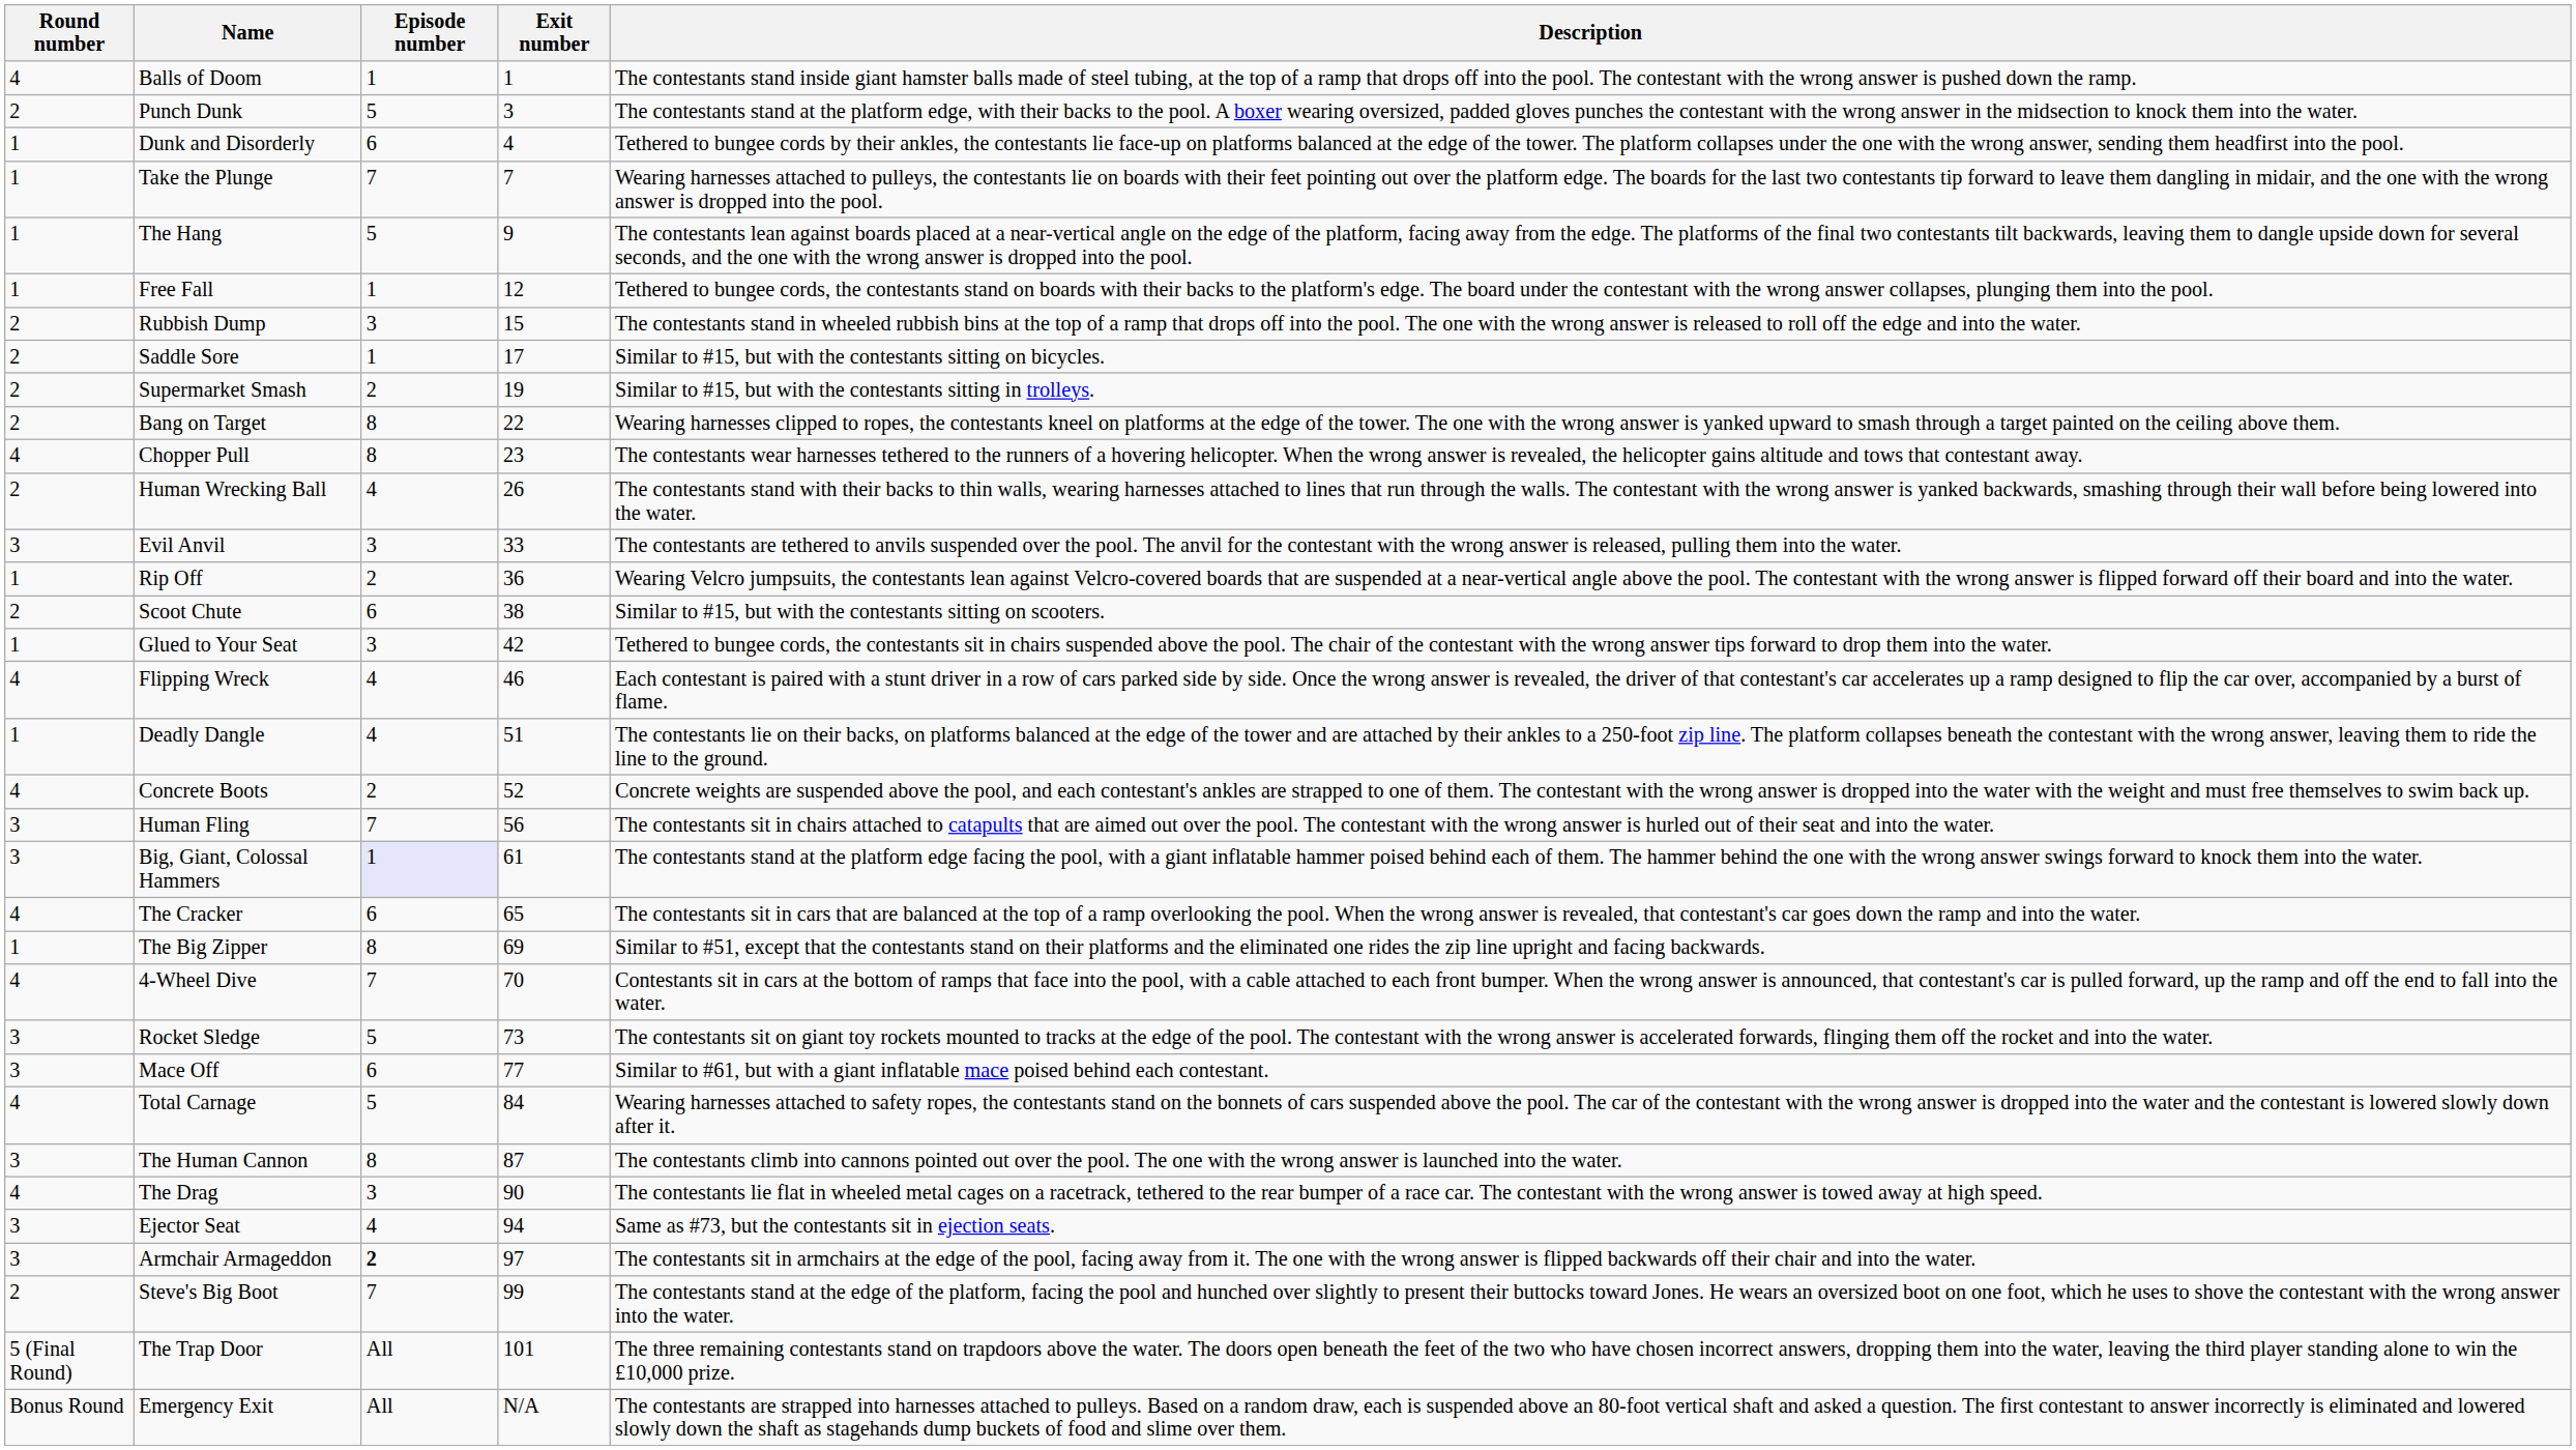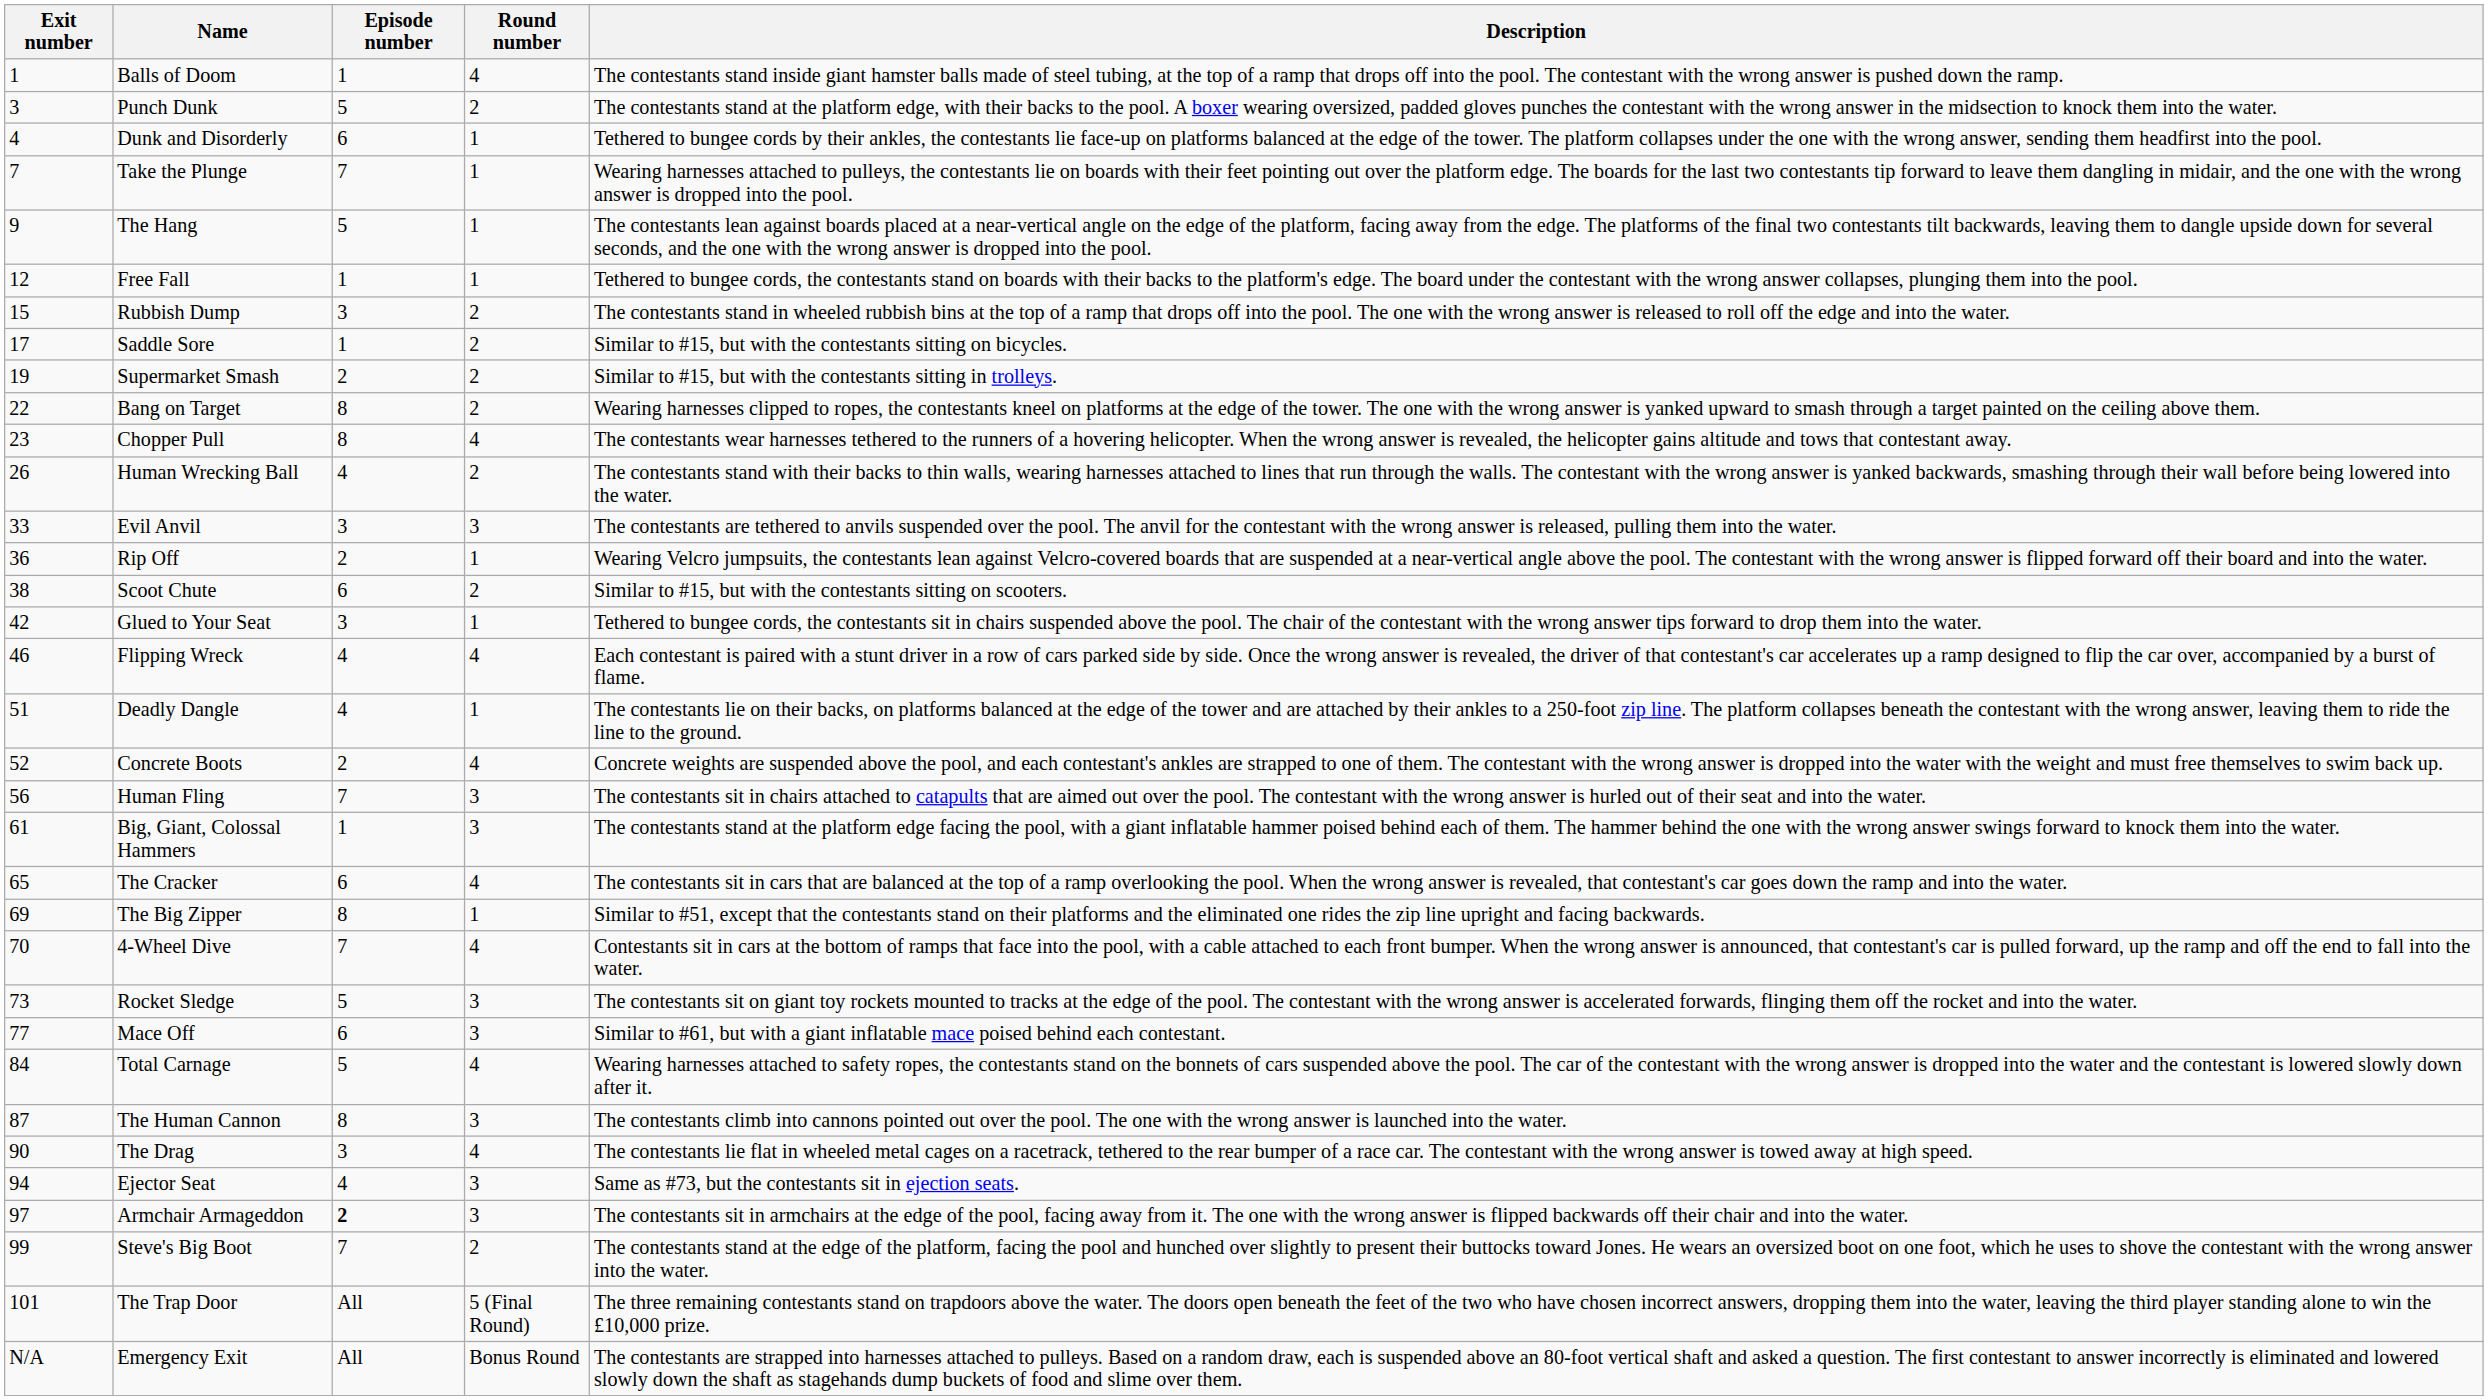 <table class="wikitable sortable">
 <tr>
-<th>Round number</th>
+<th>Exit number</th>
 <th>Name</th>
 <th>Episode number</th>
-<th>Exit number</th>
+<th>Round number</th>
 <th>Description</th>
 </tr>
 <tr valign="top">
-<td>4</td>
+<td>1</td>
 <td>Balls of Doom</td>
 <td>1</td>
-<td>1</td>
+<td>4</td>
 <td>The contestants stand inside giant hamster balls made of steel tubing, at the top of a ramp that drops off into the pool. The contestant with the wrong answer is pushed down the ramp.</td>
 </tr>
 <tr valign="top">
-<td>2</td>
+<td>3</td>
 <td>Punch Dunk</td>
 <td>5</td>
-<td>3</td>
+<td>2</td>
 <td>The contestants stand at the platform edge, with their backs to the pool. A <a href='#'>boxer</a> wearing oversized, padded gloves punches the contestant with the wrong answer in the midsection to knock them into the water.</td>
 </tr>
 <tr valign="top">
-<td>1</td>
+<td>4</td>
 <td>Dunk and Disorderly</td>
 <td>6</td>
-<td>4</td>
+<td>1</td>
 <td>Tethered to bungee cords by their ankles, the contestants lie face-up on platforms balanced at the edge of the tower. The platform collapses under the one with the wrong answer, sending them headfirst into the pool.</td>
 </tr>
 <tr valign="top">
-<td>1</td>
+<td>7</td>
 <td>Take the Plunge</td>
 <td>7</td>
-<td>7</td>
+<td>1</td>
 <td>Wearing harnesses attached to pulleys, the contestants lie on boards with their feet pointing out over the platform edge. The boards for the last two contestants tip forward to leave them dangling in midair, and the one with the wrong answer is dropped into the pool.</td>
 </tr>
 <tr valign="top">
-<td>1</td>
+<td>9</td>
 <td>The Hang</td>
 <td>5</td>
-<td>9</td>
+<td>1</td>
 <td>The contestants lean against boards placed at a near-vertical angle on the edge of the platform, facing away from the edge. The platforms of the final two contestants tilt backwards, leaving them to dangle upside down for several seconds, and the one with the wrong answer is dropped into the pool.</td>
 </tr>
 <tr valign="top">
-<td>1</td>
+<td>12</td>
 <td>Free Fall</td>
 <td>1</td>
-<td>12</td>
+<td>1</td>
 <td>Tethered to bungee cords, the contestants stand on boards with their backs to the platform's edge. The board under the contestant with the wrong answer collapses, plunging them into the pool.</td>
 </tr>
 <tr valign="top">
-<td>2</td>
+<td>15</td>
 <td>Rubbish Dump</td>
 <td>3</td>
-<td>15</td>
+<td>2</td>
 <td>The contestants stand in wheeled rubbish bins at the top of a ramp that drops off into the pool. The one with the wrong answer is released to roll off the edge and into the water.</td>
 </tr>
 <tr valign="top">
-<td>2</td>
+<td>17</td>
 <td>Saddle Sore</td>
 <td>1</td>
-<td>17</td>
+<td>2</td>
 <td>Similar to #15, but with the contestants sitting on bicycles.</td>
 </tr>
 <tr valign="top">
-<td>2</td>
+<td>19</td>
 <td>Supermarket Smash</td>
 <td>2</td>
-<td>19</td>
+<td>2</td>
 <td>Similar to #15, but with the contestants sitting in <a href='#'>trolleys</a>.</td>
 </tr>
 <tr valign="top">
-<td>2</td>
+<td>22</td>
 <td>Bang on Target</td>
 <td>8</td>
-<td>22</td>
+<td>2</td>
 <td>Wearing harnesses clipped to ropes, the contestants kneel on platforms at the edge of the tower. The one with the wrong answer is yanked upward to smash through a target painted on the ceiling above them.</td>
 </tr>
 <tr valign="top">
-<td>4</td>
+<td>23</td>
 <td>Chopper Pull</td>
 <td>8</td>
-<td>23</td>
+<td>4</td>
 <td>The contestants wear harnesses tethered to the runners of a hovering helicopter. When the wrong answer is revealed, the helicopter gains altitude and tows that contestant away.</td>
 </tr>
 <tr valign="top">
-<td>2</td>
+<td>26</td>
 <td>Human Wrecking Ball</td>
 <td>4</td>
-<td>26</td>
+<td>2</td>
 <td>The contestants stand with their backs to thin walls, wearing harnesses attached to lines that run through the walls. The contestant with the wrong answer is yanked backwards, smashing through their wall before being lowered into the water.</td>
 </tr>
 <tr valign="top">
-<td>3</td>
+<td>33</td>
 <td>Evil Anvil</td>
 <td>3</td>
-<td>33</td>
+<td>3</td>
 <td>The contestants are tethered to anvils suspended over the pool. The anvil for the contestant with the wrong answer is released, pulling them into the water.</td>
 </tr>
 <tr valign="top">
-<td>1</td>
+<td>36</td>
 <td>Rip Off</td>
 <td>2</td>
-<td>36</td>
+<td>1</td>
 <td>Wearing Velcro jumpsuits, the contestants lean against Velcro-covered boards that are suspended at a near-vertical angle above the pool. The contestant with the wrong answer is flipped forward off their board and into the water.</td>
 </tr>
 <tr valign="top">
-<td>2</td>
+<td>38</td>
 <td>Scoot Chute</td>
 <td>6</td>
-<td>38</td>
+<td>2</td>
 <td>Similar to #15, but with the contestants sitting on scooters.</td>
 </tr>
 <tr valign="top">
-<td>1</td>
+<td>42</td>
 <td>Glued to Your Seat</td>
 <td>3</td>
-<td>42</td>
+<td>1</td>
 <td>Tethered to bungee cords, the contestants sit in chairs suspended above the pool. The chair of the contestant with the wrong answer tips forward to drop them into the water.</td>
 </tr>
 <tr valign="top">
-<td>4</td>
+<td>46</td>
 <td>Flipping Wreck</td>
 <td>4</td>
-<td>46</td>
+<td>4</td>
 <td>Each contestant is paired with a stunt driver in a row of cars parked side by side. Once the wrong answer is revealed, the driver of that contestant's car accelerates up a ramp designed to flip the car over, accompanied by a burst of flame.</td>
 </tr>
 <tr valign="top">
-<td>1</td>
+<td>51</td>
 <td>Deadly Dangle</td>
 <td>4</td>
-<td>51</td>
+<td>1</td>
 <td>The contestants lie on their backs, on platforms balanced at the edge of the tower and are attached by their ankles to a 250-foot <a href='#'>zip line</a>. The platform collapses beneath the contestant with the wrong answer, leaving them to ride the line to the ground.</td>
 </tr>
 <tr valign="top">
-<td>4</td>
+<td>52</td>
 <td>Concrete Boots</td>
 <td>2</td>
-<td>52</td>
+<td>4</td>
 <td>Concrete weights are suspended above the pool, and each contestant's ankles are strapped to one of them. The contestant with the wrong answer is dropped into the water with the weight and must free themselves to swim back up.</td>
 </tr>
 <tr valign="top">
-<td>3</td>
+<td>56</td>
 <td>Human Fling</td>
 <td>7</td>
-<td>56</td>
+<td>3</td>
 <td>The contestants sit in chairs attached to <a href='#'>catapults</a> that are aimed out over the pool. The contestant with the wrong answer is hurled out of their seat and into the water.</td>
 </tr>
 <tr valign="top">
+<td>61</td>
+<td>Big, Giant, Colossal Hammers</td>
+<td>1</td>
 <td>3</td>
-<td>Big, Giant, Colossal Hammers</td>
-<td style="background: lavender;">1</td>
-<td>61</td>
 <td>The contestants stand at the platform edge facing the pool, with a giant inflatable hammer poised behind each of them. The hammer behind the one with the wrong answer swings forward to knock them into the water.</td>
 </tr>
 <tr valign="top">
-<td>4</td>
+<td>65</td>
 <td>The Cracker</td>
 <td>6</td>
-<td>65</td>
+<td>4</td>
 <td>The contestants sit in cars that are balanced at the top of a ramp overlooking the pool. When the wrong answer is revealed, that contestant's car goes down the ramp and into the water.</td>
 </tr>
 <tr valign="top">
-<td>1</td>
+<td>69</td>
 <td>The Big Zipper</td>
 <td>8</td>
-<td>69</td>
+<td>1</td>
 <td>Similar to #51, except that the contestants stand on their platforms and the eliminated one rides the zip line upright and facing backwards.</td>
 </tr>
 <tr valign="top">
-<td>4</td>
+<td>70</td>
 <td>4-Wheel Dive</td>
 <td>7</td>
-<td>70</td>
+<td>4</td>
 <td>Contestants sit in cars at the bottom of ramps that face into the pool, with a cable attached to each front bumper. When the wrong answer is announced, that contestant's car is pulled forward, up the ramp and off the end to fall into the water.</td>
 </tr>
 <tr valign="top">
-<td>3</td>
+<td>73</td>
 <td>Rocket Sledge</td>
 <td>5</td>
-<td>73</td>
+<td>3</td>
 <td>The contestants sit on giant toy rockets mounted to tracks at the edge of the pool. The contestant with the wrong answer is accelerated forwards, flinging them off the rocket and into the water.</td>
 </tr>
 <tr valign="top">
-<td>3</td>
+<td>77</td>
 <td>Mace Off</td>
 <td>6</td>
-<td>77</td>
+<td>3</td>
 <td>Similar to #61, but with a giant inflatable <a href='#'>mace</a> poised behind each contestant.</td>
 </tr>
 <tr valign="top">
-<td>4</td>
+<td>84</td>
 <td>Total Carnage</td>
 <td>5</td>
-<td>84</td>
+<td>4</td>
 <td>Wearing harnesses attached to safety ropes, the contestants stand on the bonnets of cars suspended above the pool. The car of the contestant with the wrong answer is dropped into the water and the contestant is lowered slowly down after it.</td>
 </tr>
 <tr valign="top">
-<td>3</td>
+<td>87</td>
 <td>The Human Cannon</td>
 <td>8</td>
-<td>87</td>
+<td>3</td>
 <td>The contestants climb into cannons pointed out over the pool. The one with the wrong answer is launched into the water.</td>
 </tr>
 <tr valign="top">
-<td>4</td>
+<td>90</td>
 <td>The Drag</td>
 <td>3</td>
-<td>90</td>
+<td>4</td>
 <td>The contestants lie flat in wheeled metal cages on a racetrack, tethered to the rear bumper of a race car. The contestant with the wrong answer is towed away at high speed.</td>
 </tr>
 <tr valign="top">
-<td>3</td>
+<td>94</td>
 <td>Ejector Seat</td>
 <td>4</td>
-<td>94</td>
+<td>3</td>
 <td>Same as #73, but the contestants sit in <a href='#'>ejection seats</a>.</td>
 </tr>
 <tr valign="top">
-<td>3</td>
+<td>97</td>
 <td>Armchair Armageddon</td>
 <td><strong>2</strong></td>
-<td>97</td>
+<td>3</td>
 <td>The contestants sit in armchairs at the edge of the pool, facing away from it. The one with the wrong answer is flipped backwards off their chair and into the water.</td>
 </tr>
 <tr valign="top">
-<td>2</td>
+<td>99</td>
 <td>Steve's Big Boot</td>
 <td>7</td>
-<td>99</td>
+<td>2</td>
 <td>The contestants stand at the edge of the platform, facing the pool and hunched over slightly to present their buttocks toward Jones. He wears an oversized boot on one foot, which he uses to shove the contestant with the wrong answer into the water.</td>
 </tr>
 <tr valign="top">
-<td>5 (Final Round)</td>
+<td>101</td>
 <td>The Trap Door</td>
 <td>All</td>
-<td>101</td>
+<td>5 (Final Round)</td>
 <td>The three remaining contestants stand on trapdoors above the water. The doors open beneath the feet of the two who have chosen incorrect answers, dropping them into the water, leaving the third player standing alone to win the £10,000 prize.</td>
 </tr>
 <tr valign="top">
-<td>Bonus Round</td>
+<td>N/A</td>
 <td>Emergency Exit</td>
 <td>All</td>
-<td>N/A</td>
+<td>Bonus Round</td>
 <td>The contestants are strapped into harnesses attached to pulleys. Based on a random draw, each is suspended above an 80-foot vertical shaft and asked a question. The first contestant to answer incorrectly is eliminated and lowered slowly down the shaft as stagehands dump buckets of food and slime over them.</td>
 </tr>
 </table>
